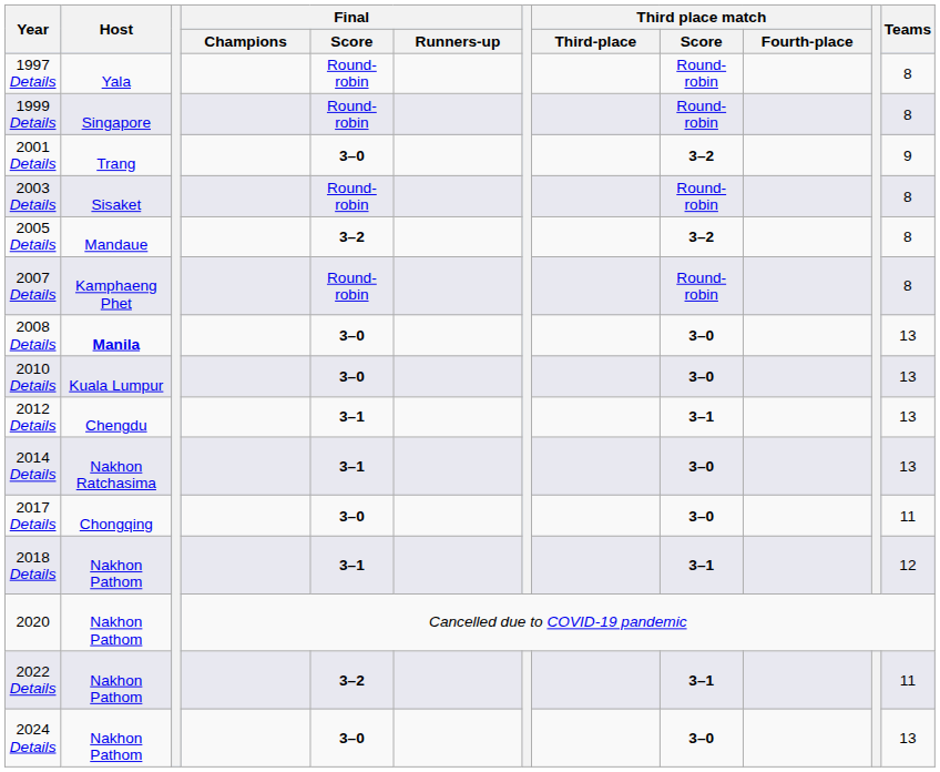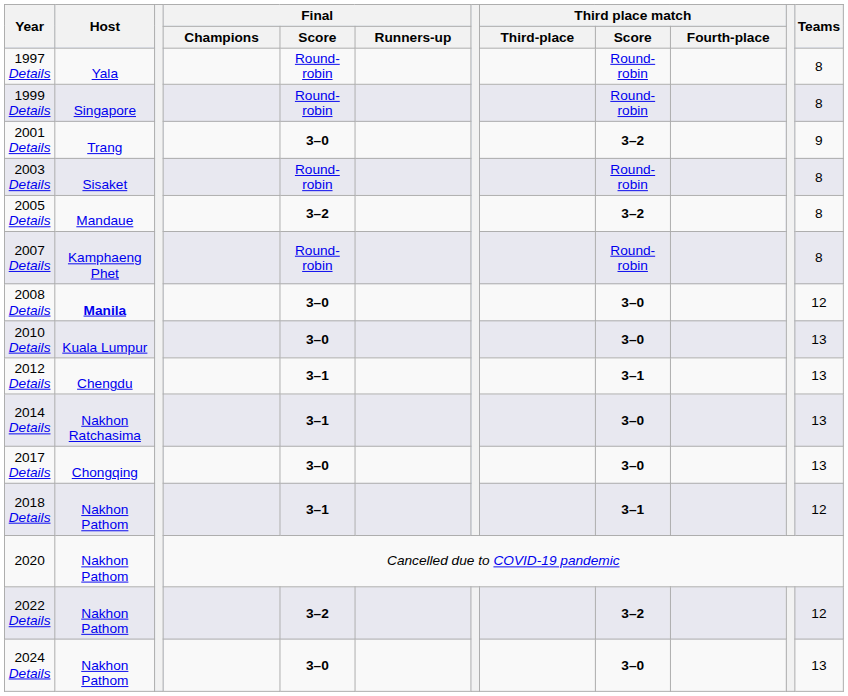 <table class="wikitable" style="font-size:90%; width: 100%; text-align: center;">
 <tr bgcolor=#c1d8ff>
 <th rowspan=2 width=6%>Year</th>
 <th rowspan=2 width=12%>Host</th>
 <th width=1% rowspan=17 bgcolor=ffffff></th>
 <th colspan=3>Final</th>
 <th width=1% rowspan=14 bgcolor=ffffff></th>
 <th colspan=3>Third place match</th>
 <th width=1% rowspan=14 bgcolor=#ffffff></th>
 <th rowspan=2 width=5%>Teams</th>
 </tr>
 <tr bgcolor=#efefef>
 <th width=14%>Champions</th>
 <th width=9%>Score</th>
 <th width=14%>Runners-up</th>
 <th width=14%>Third-place</th>
 <th width=9%>Score</th>
 <th width=14%>Fourth-place</th>
 </tr>
 <tr>
 <td>1997<br><em><a href='#'>Details</a></em></td>
 <td><br><a href='#'>Yala</a></td>
 <td><strong></strong></td>
 <td><a href='#'>Round-robin</a></td>
 <td></td>
 <td></td>
 <td><a href='#'>Round-robin</a></td>
 <td></td>
 <td>8</td>
 </tr>
 <tr bgcolor=#E8E8F0>
 <td>1999<br><em><a href='#'>Details</a></em></td>
 <td><br><a href='#'>Singapore</a></td>
 <td><strong></strong></td>
 <td><a href='#'>Round-robin</a></td>
 <td></td>
 <td></td>
 <td><a href='#'>Round-robin</a></td>
 <td></td>
 <td>8</td>
 </tr>
 <tr>
 <td>2001<br><em><a href='#'>Details</a></em></td>
 <td><br><a href='#'>Trang</a></td>
 <td><strong></strong></td>
 <td><strong>3–0</strong></td>
 <td></td>
 <td></td>
 <td><strong>3–2</strong></td>
 <td></td>
 <td>9</td>
 </tr>
 <tr bgcolor=#E8E8F0>
 <td>2003<br><em><a href='#'>Details</a></em></td>
 <td><br><a href='#'>Sisaket</a></td>
 <td><strong></strong></td>
 <td><a href='#'>Round-robin</a></td>
 <td></td>
 <td></td>
 <td><a href='#'>Round-robin</a></td>
 <td></td>
 <td>8</td>
 </tr>
 <tr>
 <td>2005<br><em><a href='#'>Details</a></em></td>
 <td><br><a href='#'>Mandaue</a></td>
 <td><strong></strong></td>
 <td><strong>3–2</strong></td>
 <td></td>
 <td></td>
 <td><strong>3–2</strong></td>
 <td></td>
 <td>8</td>
 </tr>
 <tr bgcolor=#E8E8F0>
 <td>2007<br><em><a href='#'>Details</a></em></td>
 <td><br><a href='#'>Kamphaeng Phet</a></td>
 <td><strong></strong></td>
 <td><a href='#'>Round-robin</a></td>
 <td></td>
 <td></td>
 <td><a href='#'>Round-robin</a></td>
 <td></td>
 <td>8</td>
 </tr>
 <tr>
 <td>2008<br><em><a href='#'>Details</a></em></td>
 <td><strong><br><a href='#'>Manila</a></strong></td>
 <td><strong></strong></td>
 <td><strong>3–0</strong></td>
 <td></td>
 <td></td>
 <td><strong>3–0</strong></td>
 <td></td>
-<td>13</td>
+<td>12</td>
 </tr>
 <tr bgcolor=#E8E8F0>
 <td>2010<br><em><a href='#'>Details</a></em></td>
 <td><br><a href='#'>Kuala Lumpur</a></td>
 <td><strong></strong></td>
 <td><strong>3–0</strong></td>
 <td></td>
 <td></td>
 <td><strong>3–0</strong></td>
 <td></td>
 <td>13</td>
 </tr>
 <tr>
 <td>2012<br><em><a href='#'>Details</a></em></td>
 <td><br><a href='#'>Chengdu</a></td>
 <td><strong></strong></td>
 <td><strong>3–1</strong></td>
 <td></td>
 <td></td>
 <td><strong>3–1</strong></td>
 <td></td>
 <td>13</td>
 </tr>
 <tr bgcolor=#E8E8F0>
 <td>2014<br><em><a href='#'>Details</a></em></td>
 <td><br><a href='#'>Nakhon Ratchasima</a></td>
 <td><strong></strong></td>
 <td><strong>3–1</strong></td>
 <td></td>
 <td></td>
 <td><strong>3–0</strong></td>
 <td></td>
 <td>13</td>
 </tr>
 <tr>
 <td>2017<br><em><a href='#'>Details</a></em></td>
 <td><br><a href='#'>Chongqing</a></td>
 <td><strong></strong></td>
 <td><strong>3–0</strong></td>
 <td></td>
 <td></td>
 <td><strong>3–0</strong></td>
 <td></td>
-<td>11</td>
+<td>13</td>
 </tr>
 <tr bgcolor=#E8E8F0>
 <td>2018<br><em><a href='#'>Details</a></em></td>
 <td><br><a href='#'>Nakhon Pathom</a></td>
 <td><strong></strong></td>
 <td><strong>3–1</strong></td>
 <td></td>
 <td></td>
 <td><strong>3–1</strong></td>
 <td></td>
 <td>12</td>
 </tr>
 <tr>
 <td>2020</td>
 <td><br><a href='#'>Nakhon Pathom</a></td>
 <td colspan=11><em>Cancelled due to <a href='#'>COVID-19 pandemic</a></em></td>
 </tr>
 <tr bgcolor=#e8e8f0>
 <td>2022<br><em><a href='#'>Details</a></em></td>
 <td><br><a href='#'>Nakhon Pathom</a></td>
 <td><strong></strong></td>
 <td><strong>3–2</strong></td>
 <td></td>
 <th width=1% rowspan=9 bgcolor=#ffffff></th>
 <td></td>
-<td><strong>3–1</strong></td>
+<td><strong>3–2</strong></td>
 <td></td>
 <th width=1% rowspan=9 bgcolor=#ffffff></th>
-<td>11</td>
+<td>12</td>
 </tr>
 <tr>
 <td>2024<br><em><a href='#'>Details</a></em></td>
 <td><br><a href='#'>Nakhon Pathom</a></td>
 <td><strong></strong></td>
 <td><strong>3–0</strong></td>
 <td></td>
 <td></td>
 <td><strong>3–0</strong></td>
 <td></td>
 <td>13</td>
 </tr>
 </table>
